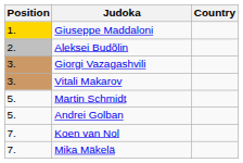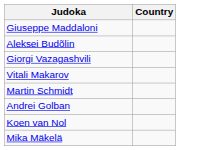 <table class=wikitable>
 <tr>
-<th width=10>Position</th>
 <th width=200>Judoka</th>
 <th width=10>Country</th>
 </tr>
 <tr>
-<td bgcolor=gold>1.</td>
 <td><a href='#'>Giuseppe Maddaloni</a></td>
 <td></td>
 </tr>
 <tr>
-<td bgcolor="silver">2.</td>
 <td><a href='#'>Aleksei Budõlin</a></td>
 <td></td>
 </tr>
 <tr>
-<td bgcolor="CC9966">3.</td>
 <td><a href='#'>Giorgi Vazagashvili</a></td>
 <td></td>
 </tr>
 <tr>
-<td bgcolor="CC9966">3.</td>
 <td><a href='#'>Vitali Makarov</a></td>
 <td></td>
 </tr>
 <tr>
-<td>5.</td>
 <td><a href='#'>Martin Schmidt</a></td>
 <td></td>
 </tr>
 <tr>
-<td>5.</td>
 <td><a href='#'>Andrei Golban</a></td>
 <td></td>
 </tr>
 <tr>
-<td>7.</td>
 <td><a href='#'>Koen van Nol</a></td>
 <td></td>
 </tr>
 <tr>
-<td>7.</td>
 <td><a href='#'>Mika Mäkelä</a></td>
 <td></td>
 </tr>
 </table>
